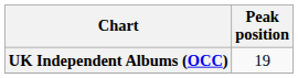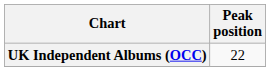 <table class="wikitable plainrowheaders sortable" style="text-align:center;" border="1">
 <tr>
 <th scope="col">Chart</th>
 <th scope="col">Peak<br>position</th>
 </tr>
 <tr>
 <th scope="row">UK Independent Albums (<a href='#'>OCC</a>)</th>
-<td>19</td>
+<td>22</td>
 </tr>
 <tr>
 </tr>
 </table>
